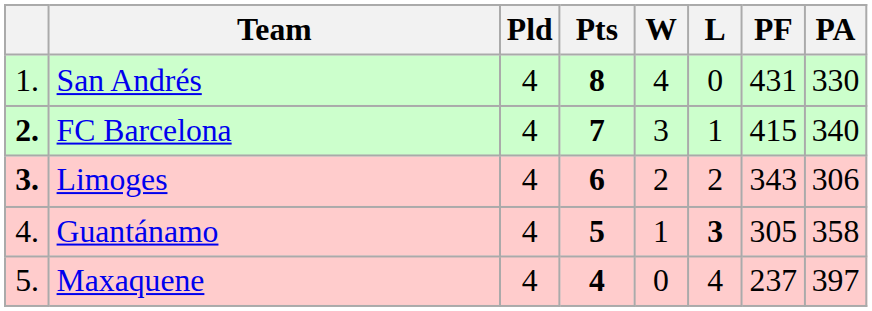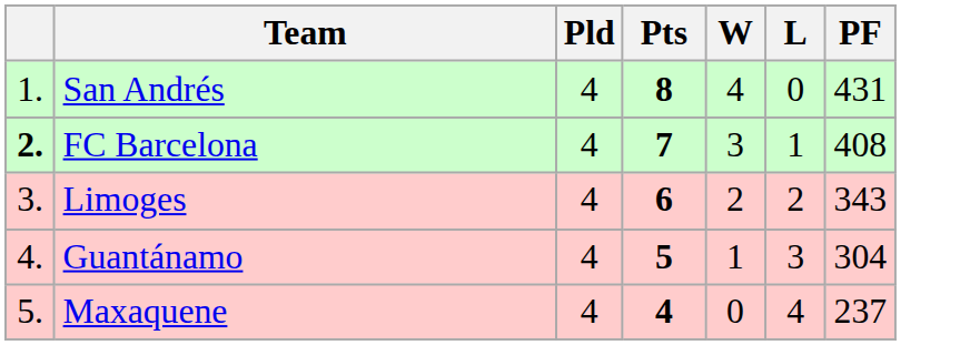 <table class=wikitable style="text-align:center">
 <tr>
 <th width=15></th>
 <th width=220>Team</th>
 <th width=20>Pld</th>
 <th width=30>Pts</th>
 <th width=20>W</th>
 <th width=20>L</th>
 <th width=20>PF</th>
-<th width=20>PA</th>
 </tr>
 <tr style="background: #ccffcc;">
 <td>1.</td>
 <td align=left> <a href='#'>San Andrés</a></td>
 <td>4</td>
 <td><strong>8</strong></td>
 <td>4</td>
 <td>0</td>
 <td>431</td>
-<td>330</td>
 </tr>
 <tr style="background: #ccffcc;">
 <td><strong>2.</strong></td>
 <td align=left> <a href='#'>FC Barcelona</a></td>
 <td>4</td>
 <td><strong>7</strong></td>
 <td>3</td>
 <td>1</td>
-<td>415</td>
-<td>340</td>
+<td>408</td>
 </tr>
 <tr style="background: #ffcccc;">
-<td><strong>3.</strong></td>
+<td>3.</td>
 <td align=left> <a href='#'>Limoges</a></td>
 <td>4</td>
 <td><strong>6</strong></td>
 <td>2</td>
 <td>2</td>
 <td>343</td>
-<td>306</td>
 </tr>
 <tr style="background:#ffcccc;">
 <td>4.</td>
 <td align=left> <a href='#'>Guantánamo</a></td>
 <td>4</td>
 <td><strong>5</strong></td>
 <td>1</td>
-<td><strong>3</strong></td>
-<td>305</td>
-<td>358</td>
+<td>3</td>
+<td>304</td>
 </tr>
 <tr style="background:#ffcccc;">
 <td>5.</td>
 <td align=left> <a href='#'>Maxaquene</a></td>
 <td>4</td>
 <td><strong>4</strong></td>
 <td>0</td>
 <td>4</td>
 <td>237</td>
-<td>397</td>
 </tr>
 </table>
